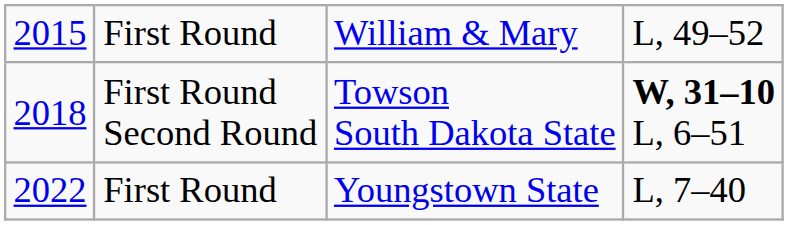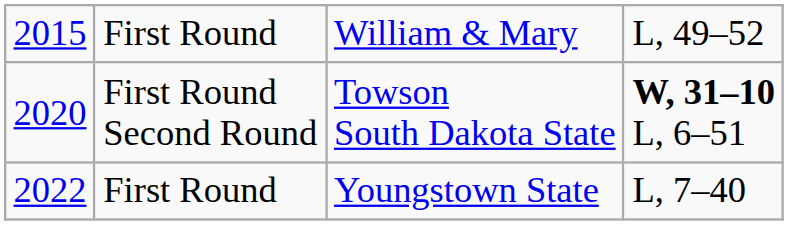 <table class="wikitable">
 <tr>
 <td><a href='#'>2015</a></td>
 <td>First Round</td>
 <td><a href='#'>William & Mary</a></td>
 <td>L, 49–52</td>
 </tr>
 <tr>
-<td><a href='#'>2018</a></td>
+<td><a href='#'>2020</a></td>
 <td>First Round<br>Second Round</td>
 <td><a href='#'>Towson</a><br><a href='#'>South Dakota State</a></td>
 <td><strong>W, 31–10</strong><br>L, 6–51</td>
 </tr>
 <tr>
 <td><a href='#'>2022</a></td>
 <td>First Round</td>
 <td><a href='#'>Youngstown State</a></td>
 <td>L, 7–40</td>
 </tr>
 </table>
